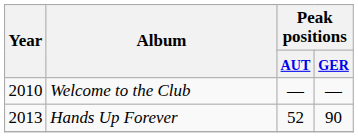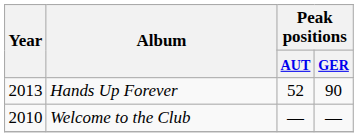 <table class="wikitable">
 <tr>
 <th align="center" rowspan="2" width="10">Year</th>
 <th align="center" rowspan="2" width="210">Album</th>
 <th align="center" colspan="2">Peak positions</th>
 </tr>
 <tr>
 <th width="20"><small><a href='#'>AUT</a></small><br></th>
 <th width="20"><small><a href='#'>GER</a></small><br></th>
 </tr>
 <tr>
+<td align="center">2013</td>
+<td><em>Hands Up Forever</em></td>
+<td align="center">52</td>
+<td align="center">90</td>
+</tr>
+<tr>
 <td align="center">2010</td>
 <td><em>Welcome to the Club</em></td>
 <td align="center">—</td>
 <td align="center">—</td>
 </tr>
 <tr>
-<td align="center">2013</td>
-<td><em>Hands Up Forever</em></td>
-<td align="center">52</td>
-<td align="center">90</td>
-</tr>
-<tr>
 </tr>
 </table>
